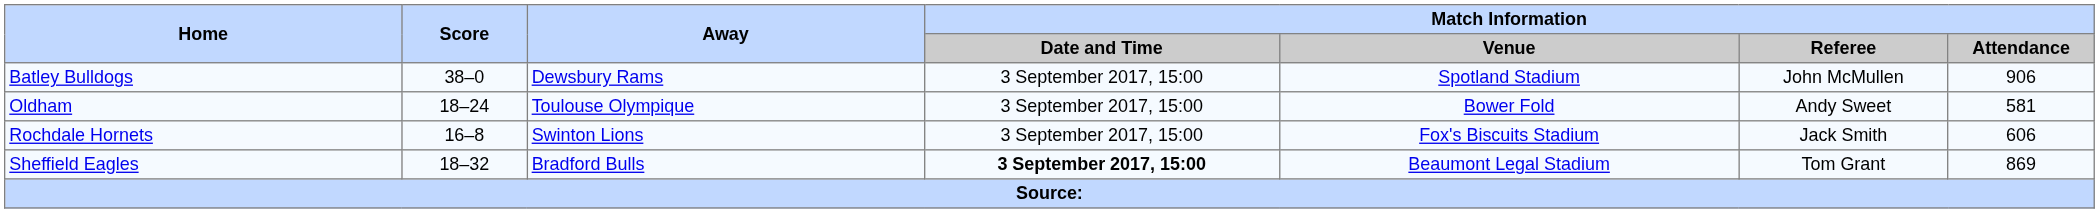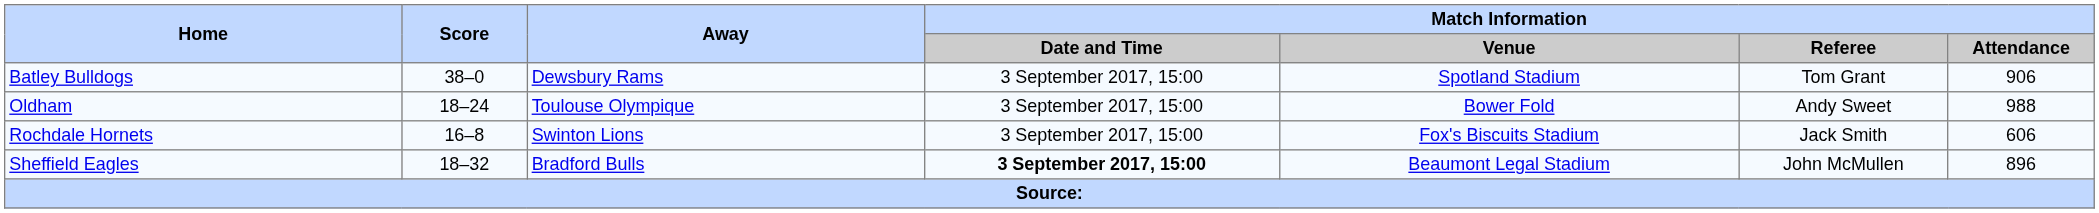 <table border=1 style="border-collapse:collapse; font-size:85%; text-align:center;" cellpadding=3 cellspacing=0 width=100%>
 <tr bgcolor=#C1D8FF>
 <th rowspan=2 width=19%>Home</th>
 <th rowspan=2 width=6%>Score</th>
 <th rowspan=2 width=19%>Away</th>
 <th colspan=6>Match Information</th>
 </tr>
 <tr bgcolor=#CCCCCC>
 <th width=17%>Date and Time</th>
 <th width=22%>Venue</th>
 <th width=10%>Referee</th>
 <th width=7%>Attendance</th>
 </tr>
 <tr bgcolor=#F5FAFF>
 <td align=left> <a href='#'>Batley Bulldogs</a></td>
 <td>38–0</td>
 <td align=left> <a href='#'>Dewsbury Rams</a></td>
 <td>3 September 2017, 15:00</td>
 <td><a href='#'>Spotland Stadium</a></td>
-<td>John McMullen</td>
+<td>Tom Grant</td>
 <td>906</td>
 </tr>
 <tr bgcolor=#F5FAFF>
 <td align=left> <a href='#'>Oldham</a></td>
 <td>18–24</td>
 <td align=left> <a href='#'>Toulouse Olympique</a></td>
 <td>3 September 2017, 15:00</td>
 <td><a href='#'>Bower Fold</a></td>
 <td>Andy Sweet</td>
-<td>581</td>
+<td>988</td>
 </tr>
 <tr bgcolor=#F5FAFF>
 <td align=left> <a href='#'>Rochdale Hornets</a></td>
 <td>16–8</td>
 <td align=left> <a href='#'>Swinton Lions</a></td>
 <td>3 September 2017, 15:00</td>
 <td><a href='#'>Fox's Biscuits Stadium</a></td>
 <td>Jack Smith</td>
 <td>606</td>
 </tr>
 <tr bgcolor=#F5FAFF>
 <td align=left> <a href='#'>Sheffield Eagles</a></td>
 <td>18–32</td>
 <td align=left> <a href='#'>Bradford Bulls</a></td>
 <td><strong>3 September 2017, 15:00</strong></td>
 <td><a href='#'>Beaumont Legal Stadium</a></td>
-<td>Tom Grant</td>
-<td>869</td>
+<td>John McMullen</td>
+<td>896</td>
 </tr>
 <tr style="background:#c1d8ff;">
 <th colspan=12>Source:</th>
 </tr>
 </table>
